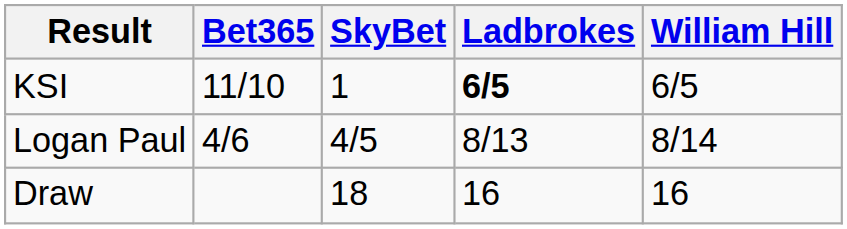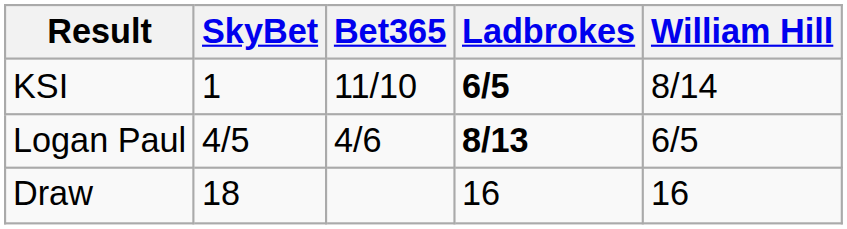 <table class="wikitable">
 <tr>
 <th>Result</th>
+<th><a href='#'>SkyBet</a></th>
 <th><a href='#'>Bet365</a></th>
-<th><a href='#'>SkyBet</a></th>
 <th><a href='#'>Ladbrokes</a></th>
 <th><a href='#'>William Hill</a></th>
 </tr>
 <tr>
 <td>KSI</td>
+<td>1</td>
 <td>11/10</td>
-<td>1</td>
 <td><strong>6/5</strong></td>
+<td>8/14</td>
+</tr>
+<tr>
+<td>Logan Paul</td>
+<td>4/5</td>
+<td>4/6</td>
+<td><strong>8/13</strong></td>
 <td>6/5</td>
 </tr>
 <tr>
-<td>Logan Paul</td>
-<td>4/6</td>
-<td>4/5</td>
-<td>8/13</td>
-<td>8/14</td>
-</tr>
-<tr>
 <td>Draw</td>
+<td>18</td>
 <td></td>
-<td>18</td>
 <td>16</td>
 <td>16</td>
 </tr>
 </table>
